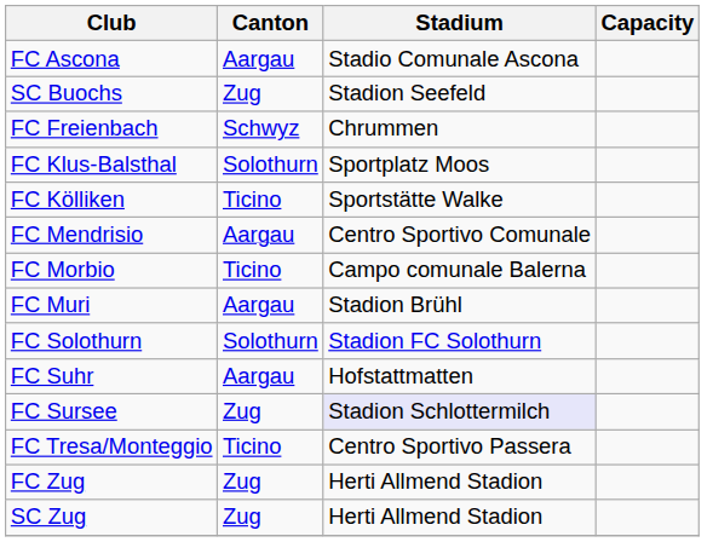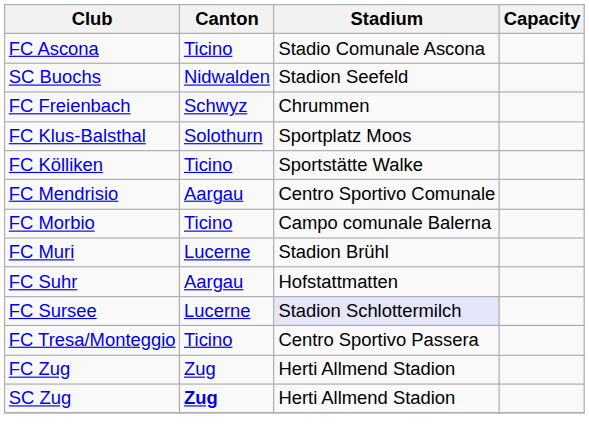 <table class="wikitable">
 <tr>
 <th>Club</th>
 <th>Canton</th>
 <th>Stadium</th>
 <th>Capacity</th>
 </tr>
 <tr>
 <td><a href='#'>FC Ascona</a></td>
-<td><a href='#'>Aargau</a></td>
+<td><a href='#'>Ticino</a></td>
 <td>Stadio Comunale Ascona</td>
 <td></td>
 </tr>
 <tr>
 <td><a href='#'>SC Buochs</a></td>
-<td><a href='#'>Zug</a></td>
+<td><a href='#'>Nidwalden</a></td>
 <td>Stadion Seefeld</td>
 <td></td>
 </tr>
 <tr>
 <td><a href='#'>FC Freienbach</a></td>
 <td><a href='#'>Schwyz</a></td>
 <td>Chrummen</td>
 <td></td>
 </tr>
 <tr>
 <td><a href='#'>FC Klus-Balsthal</a></td>
 <td><a href='#'>Solothurn</a></td>
 <td>Sportplatz Moos</td>
 <td></td>
 </tr>
 <tr>
 <td><a href='#'>FC Kölliken</a></td>
 <td><a href='#'>Ticino</a></td>
 <td>Sportstätte Walke</td>
 <td></td>
 </tr>
 <tr>
 <td><a href='#'>FC Mendrisio</a></td>
 <td><a href='#'>Aargau</a></td>
 <td>Centro Sportivo Comunale</td>
 <td></td>
 </tr>
 <tr>
 <td><a href='#'>FC Morbio</a></td>
 <td><a href='#'>Ticino</a></td>
 <td>Campo comunale Balerna</td>
 <td></td>
 </tr>
 <tr>
 <td><a href='#'>FC Muri</a></td>
-<td><a href='#'>Aargau</a></td>
+<td><a href='#'>Lucerne</a></td>
 <td>Stadion Brühl</td>
-<td></td>
-</tr>
-<tr>
-<td><a href='#'>FC Solothurn</a></td>
-<td><a href='#'>Solothurn</a></td>
-<td><a href='#'>Stadion FC Solothurn</a></td>
 <td></td>
 </tr>
 <tr>
 <td><a href='#'>FC Suhr</a></td>
 <td><a href='#'>Aargau</a></td>
 <td>Hofstattmatten</td>
 <td></td>
 </tr>
 <tr>
 <td><a href='#'>FC Sursee</a></td>
-<td><a href='#'>Zug</a></td>
+<td><a href='#'>Lucerne</a></td>
 <td style="background: lavender;">Stadion Schlottermilch</td>
 <td></td>
 </tr>
 <tr>
 <td><a href='#'>FC Tresa/Monteggio</a></td>
 <td><a href='#'>Ticino</a></td>
 <td>Centro Sportivo Passera</td>
 <td></td>
 </tr>
 <tr>
 <td><a href='#'>FC Zug</a></td>
 <td><a href='#'>Zug</a></td>
 <td>Herti Allmend Stadion</td>
 <td></td>
 </tr>
 <tr>
 <td><a href='#'>SC Zug</a></td>
-<td><a href='#'>Zug</a></td>
+<td><strong><a href='#'>Zug</a></strong></td>
 <td>Herti Allmend Stadion</td>
 <td></td>
 </tr>
 <tr>
 </tr>
 </table>
